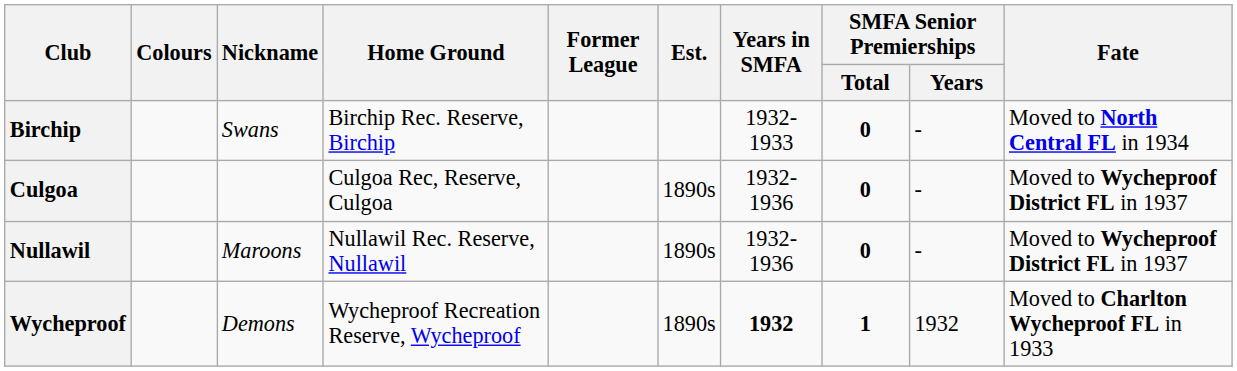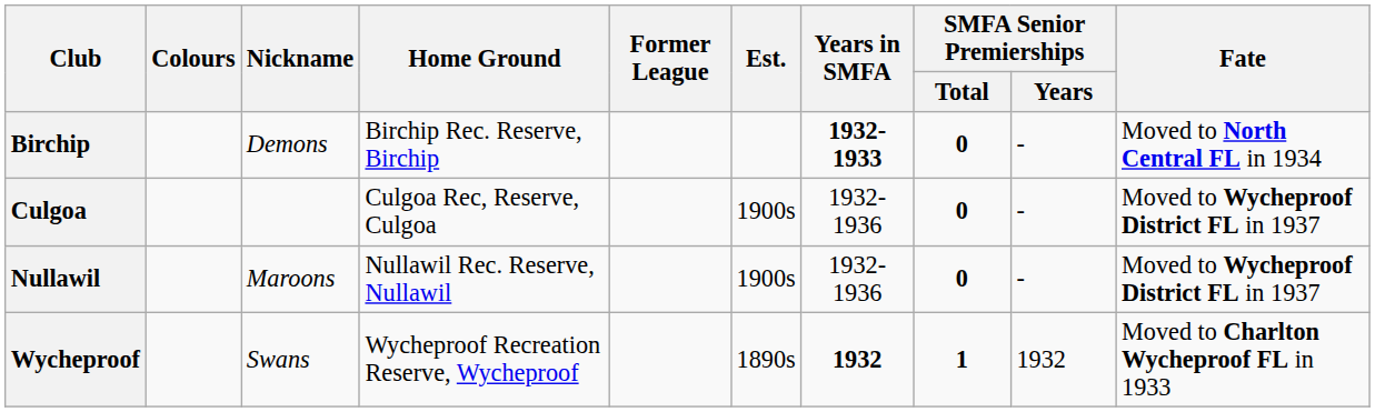 <table class="wikitable sortable" style="text-align:center; width:100%">
 <tr>
 <th rowspan="2">Club</th>
 <th rowspan="2">Colours</th>
 <th rowspan="2">Nickname</th>
 <th rowspan="2">Home Ground</th>
 <th rowspan="2">Former League</th>
 <th rowspan="2">Est.</th>
 <th rowspan="2">Years in SMFA</th>
 <th colspan="2">SMFA Senior Premierships</th>
 <th rowspan="2">Fate</th>
 </tr>
 <tr>
 <th>Total</th>
 <th>Years</th>
 </tr>
 <tr>
 <th style="text-align:left">Birchip</th>
 <td></td>
-<td align="left"><em>Swans</em></td>
+<td align="left"><em>Demons</em></td>
 <td align="left">Birchip Rec. Reserve, <a href='#'>Birchip</a></td>
 <td></td>
 <td></td>
-<td>1932-1933</td>
+<td><strong>1932-1933</strong></td>
 <td><strong>0</strong></td>
 <td align="left">-</td>
 <td align="left">Moved to <a href='#'><strong>North Central FL</strong></a> in 1934</td>
 </tr>
 <tr>
 <th style="text-align:left">Culgoa</th>
 <td></td>
 <td></td>
 <td align="left">Culgoa Rec, Reserve, Culgoa</td>
 <td></td>
-<td>1890s</td>
+<td>1900s</td>
 <td>1932-1936</td>
 <td><strong>0</strong></td>
 <td align="left">-</td>
 <td align="left">Moved to <strong>Wycheproof District FL</strong> in 1937</td>
 </tr>
 <tr>
 <th style="text-align:left">Nullawil</th>
 <td></td>
 <td align="left"><em>Maroons</em></td>
 <td align="left">Nullawil Rec. Reserve, <a href='#'>Nullawil</a></td>
 <td></td>
-<td>1890s</td>
+<td>1900s</td>
 <td>1932-1936</td>
 <td><strong>0</strong></td>
 <td align="left">-</td>
 <td align="left">Moved to <strong>Wycheproof District FL</strong> in 1937</td>
 </tr>
 <tr>
 <th style="text-align:left">Wycheproof</th>
 <td></td>
-<td align="left"><em>Demons</em></td>
+<td align="left"><em>Swans</em></td>
 <td align="left">Wycheproof Recreation Reserve, <a href='#'>Wycheproof</a></td>
 <td></td>
 <td>1890s</td>
 <td><strong>1932</strong></td>
 <td><strong>1</strong></td>
 <td align="left">1932</td>
 <td align="left">Moved to <strong>Charlton Wycheproof FL</strong> in 1933</td>
 </tr>
 </table>
